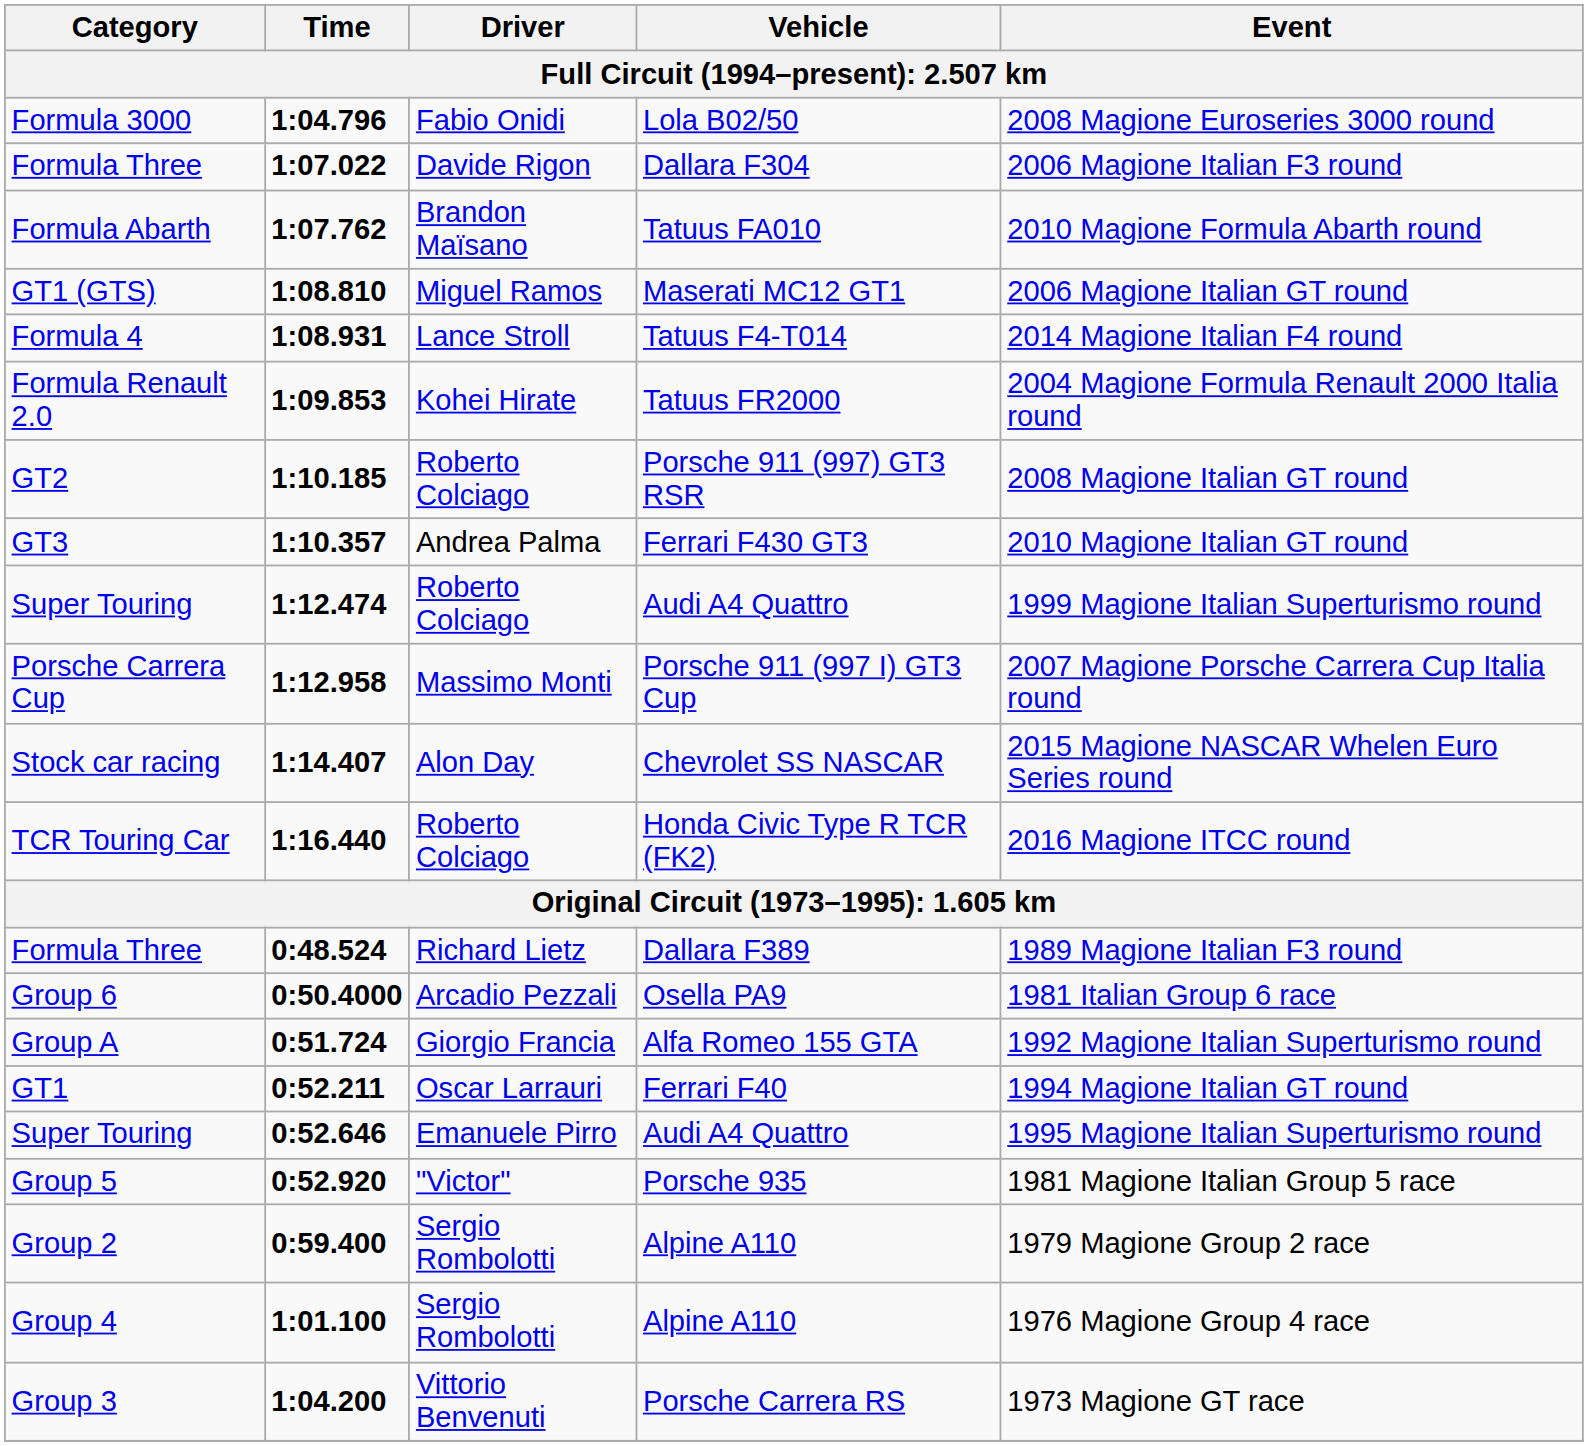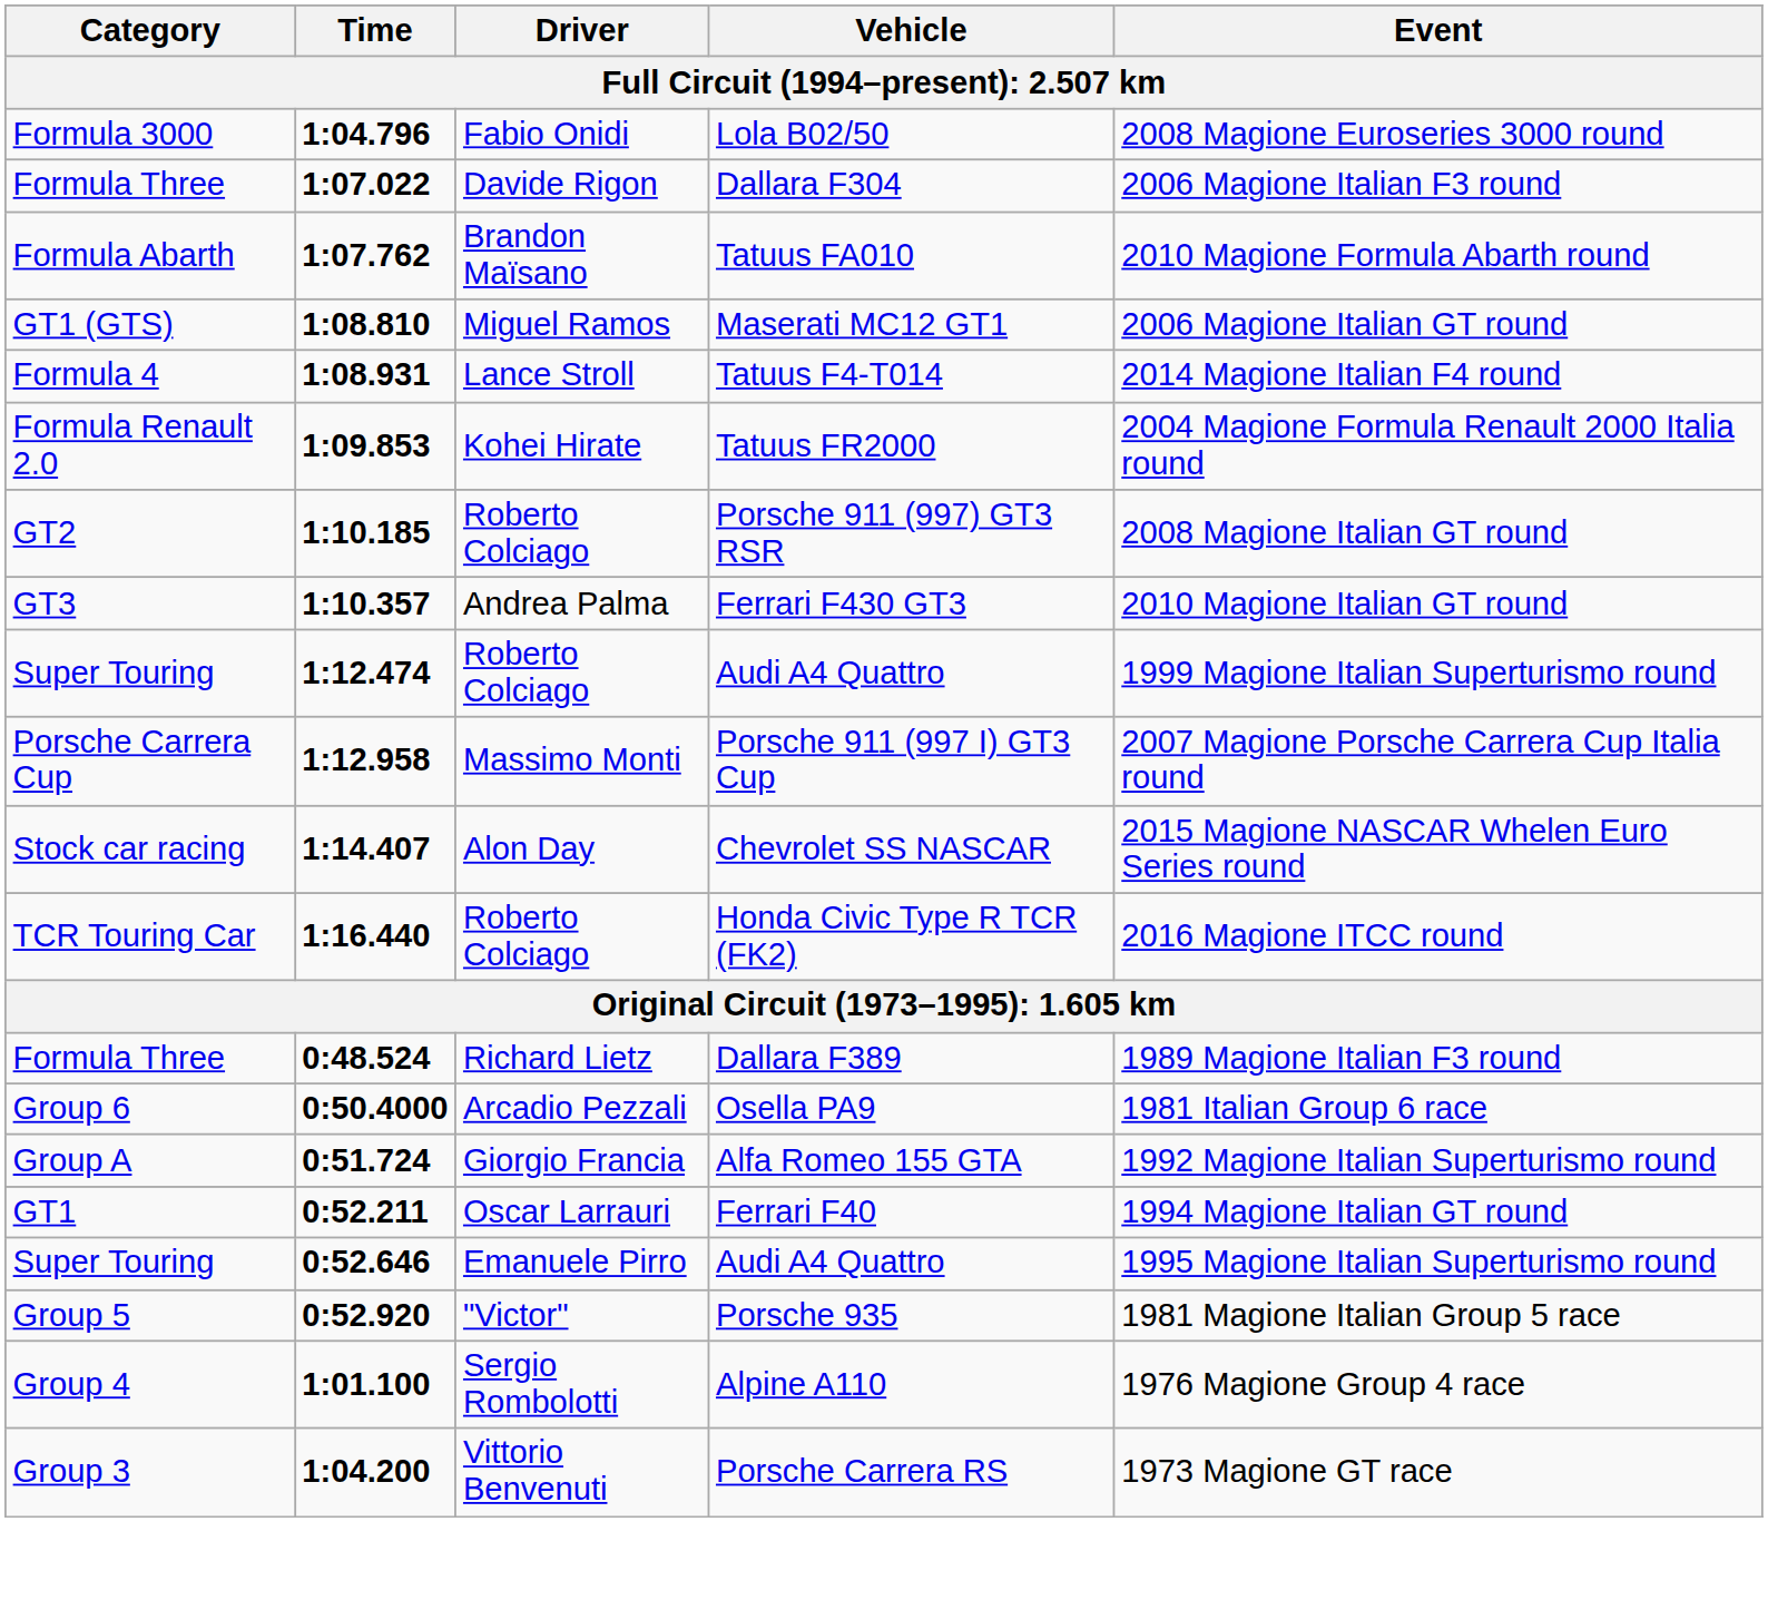 <table class="wikitable">
 <tr>
 <th>Category</th>
 <th>Time</th>
 <th>Driver</th>
 <th>Vehicle</th>
 <th>Event</th>
 </tr>
 <tr>
 <th colspan=5>Full Circuit (1994–present): 2.507 km</th>
 </tr>
 <tr>
 <td><a href='#'>Formula 3000</a></td>
 <td><strong>1:04.796</strong></td>
 <td><a href='#'>Fabio Onidi</a></td>
 <td><a href='#'>Lola B02/50</a></td>
 <td><a href='#'>2008 Magione Euroseries 3000 round</a></td>
 </tr>
 <tr>
 <td><a href='#'>Formula Three</a></td>
 <td><strong>1:07.022</strong></td>
 <td><a href='#'>Davide Rigon</a></td>
 <td><a href='#'>Dallara F304</a></td>
 <td><a href='#'>2006 Magione Italian F3 round</a></td>
 </tr>
 <tr>
 <td><a href='#'>Formula Abarth</a></td>
 <td><strong>1:07.762</strong></td>
 <td><a href='#'>Brandon Maïsano</a></td>
 <td><a href='#'>Tatuus FA010</a></td>
 <td><a href='#'>2010 Magione Formula Abarth round</a></td>
 </tr>
 <tr>
 <td><a href='#'>GT1 (GTS)</a></td>
 <td><strong>1:08.810</strong></td>
 <td><a href='#'>Miguel Ramos</a></td>
 <td><a href='#'>Maserati MC12 GT1</a></td>
 <td><a href='#'>2006 Magione Italian GT round</a></td>
 </tr>
 <tr>
 <td><a href='#'>Formula 4</a></td>
 <td><strong>1:08.931</strong></td>
 <td><a href='#'>Lance Stroll</a></td>
 <td><a href='#'>Tatuus F4-T014</a></td>
 <td><a href='#'>2014 Magione Italian F4 round</a></td>
 </tr>
 <tr>
 <td><a href='#'>Formula Renault 2.0</a></td>
 <td><strong>1:09.853</strong></td>
 <td><a href='#'>Kohei Hirate</a></td>
 <td><a href='#'>Tatuus FR2000</a></td>
 <td><a href='#'>2004 Magione Formula Renault 2000 Italia round</a></td>
 </tr>
 <tr>
 <td><a href='#'>GT2</a></td>
 <td><strong>1:10.185</strong></td>
 <td><a href='#'>Roberto Colciago</a></td>
 <td><a href='#'>Porsche 911 (997) GT3 RSR</a></td>
 <td><a href='#'>2008 Magione Italian GT round</a></td>
 </tr>
 <tr>
 <td><a href='#'>GT3</a></td>
 <td><strong>1:10.357</strong></td>
 <td>Andrea Palma</td>
 <td><a href='#'>Ferrari F430 GT3</a></td>
 <td><a href='#'>2010 Magione Italian GT round</a></td>
 </tr>
 <tr>
 <td><a href='#'>Super Touring</a></td>
 <td><strong>1:12.474</strong></td>
 <td><a href='#'>Roberto Colciago</a></td>
 <td><a href='#'>Audi A4 Quattro</a></td>
 <td><a href='#'>1999 Magione Italian Superturismo round</a></td>
 </tr>
 <tr>
 <td><a href='#'>Porsche Carrera Cup</a></td>
 <td><strong>1:12.958</strong></td>
 <td><a href='#'>Massimo Monti</a></td>
 <td><a href='#'>Porsche 911 (997 I) GT3 Cup</a></td>
 <td><a href='#'>2007 Magione Porsche Carrera Cup Italia round</a></td>
 </tr>
 <tr>
 <td><a href='#'>Stock car racing</a></td>
 <td><strong>1:14.407</strong></td>
 <td><a href='#'>Alon Day</a></td>
 <td><a href='#'>Chevrolet SS NASCAR</a></td>
 <td><a href='#'>2015 Magione NASCAR Whelen Euro Series round</a></td>
 </tr>
 <tr>
 <td><a href='#'>TCR Touring Car</a></td>
 <td><strong>1:16.440</strong></td>
 <td><a href='#'>Roberto Colciago</a></td>
 <td><a href='#'>Honda Civic Type R TCR (FK2)</a></td>
 <td><a href='#'>2016 Magione ITCC round</a></td>
 </tr>
 <tr>
 <th colspan=5>Original Circuit (1973–1995): 1.605 km</th>
 </tr>
 <tr>
 <td><a href='#'>Formula Three</a></td>
 <td><strong>0:48.524</strong></td>
 <td><a href='#'>Richard Lietz</a></td>
 <td><a href='#'>Dallara F389</a></td>
 <td><a href='#'>1989 Magione Italian F3 round</a></td>
 </tr>
 <tr>
 <td><a href='#'>Group 6</a></td>
 <td><strong>0:50.4000</strong></td>
 <td><a href='#'>Arcadio Pezzali</a></td>
 <td><a href='#'>Osella PA9</a></td>
 <td><a href='#'>1981 Italian Group 6 race</a></td>
 </tr>
 <tr>
 <td><a href='#'>Group A</a></td>
 <td><strong>0:51.724</strong></td>
 <td><a href='#'>Giorgio Francia</a></td>
 <td><a href='#'>Alfa Romeo 155 GTA</a></td>
 <td><a href='#'>1992 Magione Italian Superturismo round</a></td>
 </tr>
 <tr>
 <td><a href='#'>GT1</a></td>
 <td><strong>0:52.211</strong></td>
 <td><a href='#'>Oscar Larrauri</a></td>
 <td><a href='#'>Ferrari F40</a></td>
 <td><a href='#'>1994 Magione Italian GT round</a></td>
 </tr>
 <tr>
 <td><a href='#'>Super Touring</a></td>
 <td><strong>0:52.646</strong></td>
 <td><a href='#'>Emanuele Pirro</a></td>
 <td><a href='#'>Audi A4 Quattro</a></td>
 <td><a href='#'>1995 Magione Italian Superturismo round</a></td>
 </tr>
 <tr>
 <td><a href='#'>Group 5</a></td>
 <td><strong>0:52.920</strong></td>
 <td><a href='#'>"Victor"</a></td>
 <td><a href='#'>Porsche 935</a></td>
 <td>1981 Magione Italian Group 5 race</td>
 </tr>
 <tr>
-<td><a href='#'>Group 2</a></td>
-<td><strong>0:59.400</strong></td>
-<td><a href='#'>Sergio Rombolotti</a></td>
-<td><a href='#'>Alpine A110</a></td>
-<td>1979 Magione Group 2 race</td>
-</tr>
-<tr>
 <td><a href='#'>Group 4</a></td>
 <td><strong>1:01.100</strong></td>
 <td><a href='#'>Sergio Rombolotti</a></td>
 <td><a href='#'>Alpine A110</a></td>
 <td>1976 Magione Group 4 race</td>
 </tr>
 <tr>
 <td><a href='#'>Group 3</a></td>
 <td><strong>1:04.200</strong></td>
 <td><a href='#'>Vittorio Benvenuti</a></td>
 <td><a href='#'>Porsche Carrera RS</a></td>
 <td>1973 Magione GT race</td>
 </tr>
 <tr>
 </tr>
 </table>
